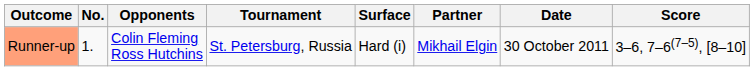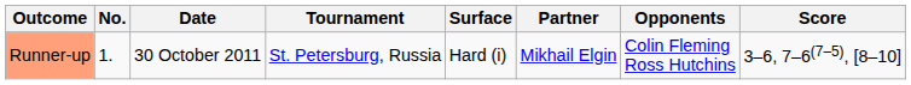 <table class="sortable wikitable">
 <tr>
 <th>Outcome</th>
 <th>No.</th>
-<th>Opponents</th>
+<th>Date</th>
 <th>Tournament</th>
 <th>Surface</th>
 <th>Partner</th>
-<th>Date</th>
+<th>Opponents</th>
 <th>Score</th>
 </tr>
 <tr>
 <td bgcolor=FFA07A>Runner-up</td>
 <td>1.</td>
-<td> <a href='#'>Colin Fleming</a> <br> <a href='#'>Ross Hutchins</a></td>
+<td>30 October 2011</td>
 <td><a href='#'>St. Petersburg</a>, Russia</td>
 <td>Hard (i)</td>
 <td> <a href='#'>Mikhail Elgin</a></td>
-<td>30 October 2011</td>
+<td> <a href='#'>Colin Fleming</a> <br> <a href='#'>Ross Hutchins</a></td>
 <td>3–6, 7–6<sup>(7–5)</sup>, [8–10]</td>
 </tr>
 </table>
